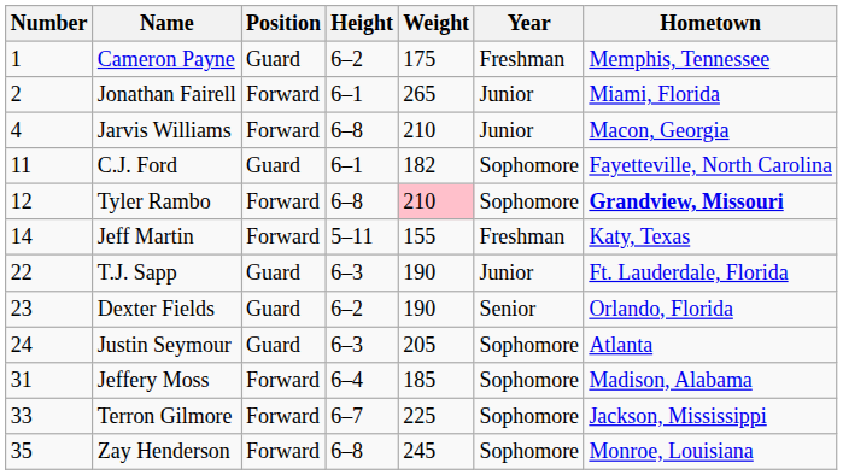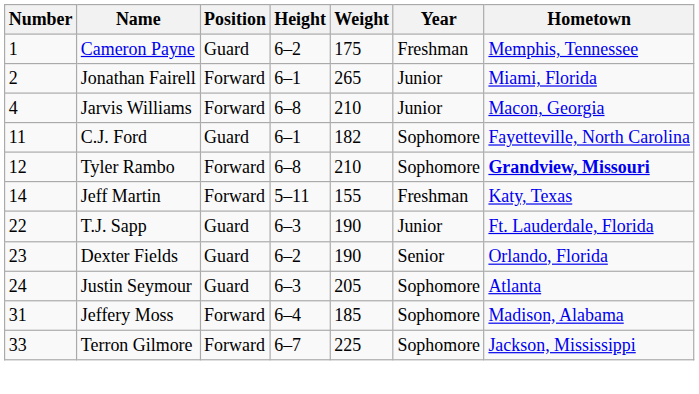 <table class="wikitable sortable" style="font-size: 95%;">
 <tr>
 <th>Number</th>
 <th>Name</th>
 <th>Position</th>
 <th>Height</th>
 <th>Weight</th>
 <th>Year</th>
 <th>Hometown</th>
 </tr>
 <tr>
 <td>1</td>
 <td><a href='#'>Cameron Payne</a></td>
 <td>Guard</td>
 <td>6–2</td>
 <td>175</td>
 <td>Freshman</td>
 <td><a href='#'>Memphis, Tennessee</a></td>
 </tr>
 <tr>
 <td>2</td>
 <td>Jonathan Fairell</td>
 <td>Forward</td>
 <td>6–1</td>
 <td>265</td>
 <td>Junior</td>
 <td><a href='#'>Miami, Florida</a></td>
 </tr>
 <tr>
 <td>4</td>
 <td>Jarvis Williams</td>
 <td>Forward</td>
 <td>6–8</td>
 <td>210</td>
 <td>Junior</td>
 <td><a href='#'>Macon, Georgia</a></td>
 </tr>
 <tr>
 <td>11</td>
 <td>C.J. Ford</td>
 <td>Guard</td>
 <td>6–1</td>
 <td>182</td>
 <td>Sophomore</td>
 <td><a href='#'>Fayetteville, North Carolina</a></td>
 </tr>
 <tr>
 <td>12</td>
 <td>Tyler Rambo</td>
 <td>Forward</td>
 <td>6–8</td>
-<td style="background: pink;">210</td>
+<td>210</td>
 <td>Sophomore</td>
 <td><strong><a href='#'>Grandview, Missouri</a></strong></td>
 </tr>
 <tr>
 <td>14</td>
 <td>Jeff Martin</td>
 <td>Forward</td>
 <td>5–11</td>
 <td>155</td>
 <td>Freshman</td>
 <td><a href='#'>Katy, Texas</a></td>
 </tr>
 <tr>
 <td>22</td>
 <td>T.J. Sapp</td>
 <td>Guard</td>
 <td>6–3</td>
 <td>190</td>
 <td>Junior</td>
 <td><a href='#'>Ft. Lauderdale, Florida</a></td>
 </tr>
 <tr>
 <td>23</td>
 <td>Dexter Fields</td>
 <td>Guard</td>
 <td>6–2</td>
 <td>190</td>
 <td>Senior</td>
 <td><a href='#'>Orlando, Florida</a></td>
 </tr>
 <tr>
 <td>24</td>
 <td>Justin Seymour</td>
 <td>Guard</td>
 <td>6–3</td>
 <td>205</td>
 <td>Sophomore</td>
 <td><a href='#'>Atlanta</a></td>
 </tr>
 <tr>
 <td>31</td>
 <td>Jeffery Moss</td>
 <td>Forward</td>
 <td>6–4</td>
 <td>185</td>
 <td>Sophomore</td>
 <td><a href='#'>Madison, Alabama</a></td>
 </tr>
 <tr>
 <td>33</td>
 <td>Terron Gilmore</td>
 <td>Forward</td>
 <td>6–7</td>
 <td>225</td>
 <td>Sophomore</td>
 <td><a href='#'>Jackson, Mississippi</a></td>
 </tr>
-<tr>
-<td>35</td>
-<td>Zay Henderson</td>
-<td>Forward</td>
-<td>6–8</td>
-<td>245</td>
-<td>Sophomore</td>
-<td><a href='#'>Monroe, Louisiana</a></td>
-</tr>
 </table>
